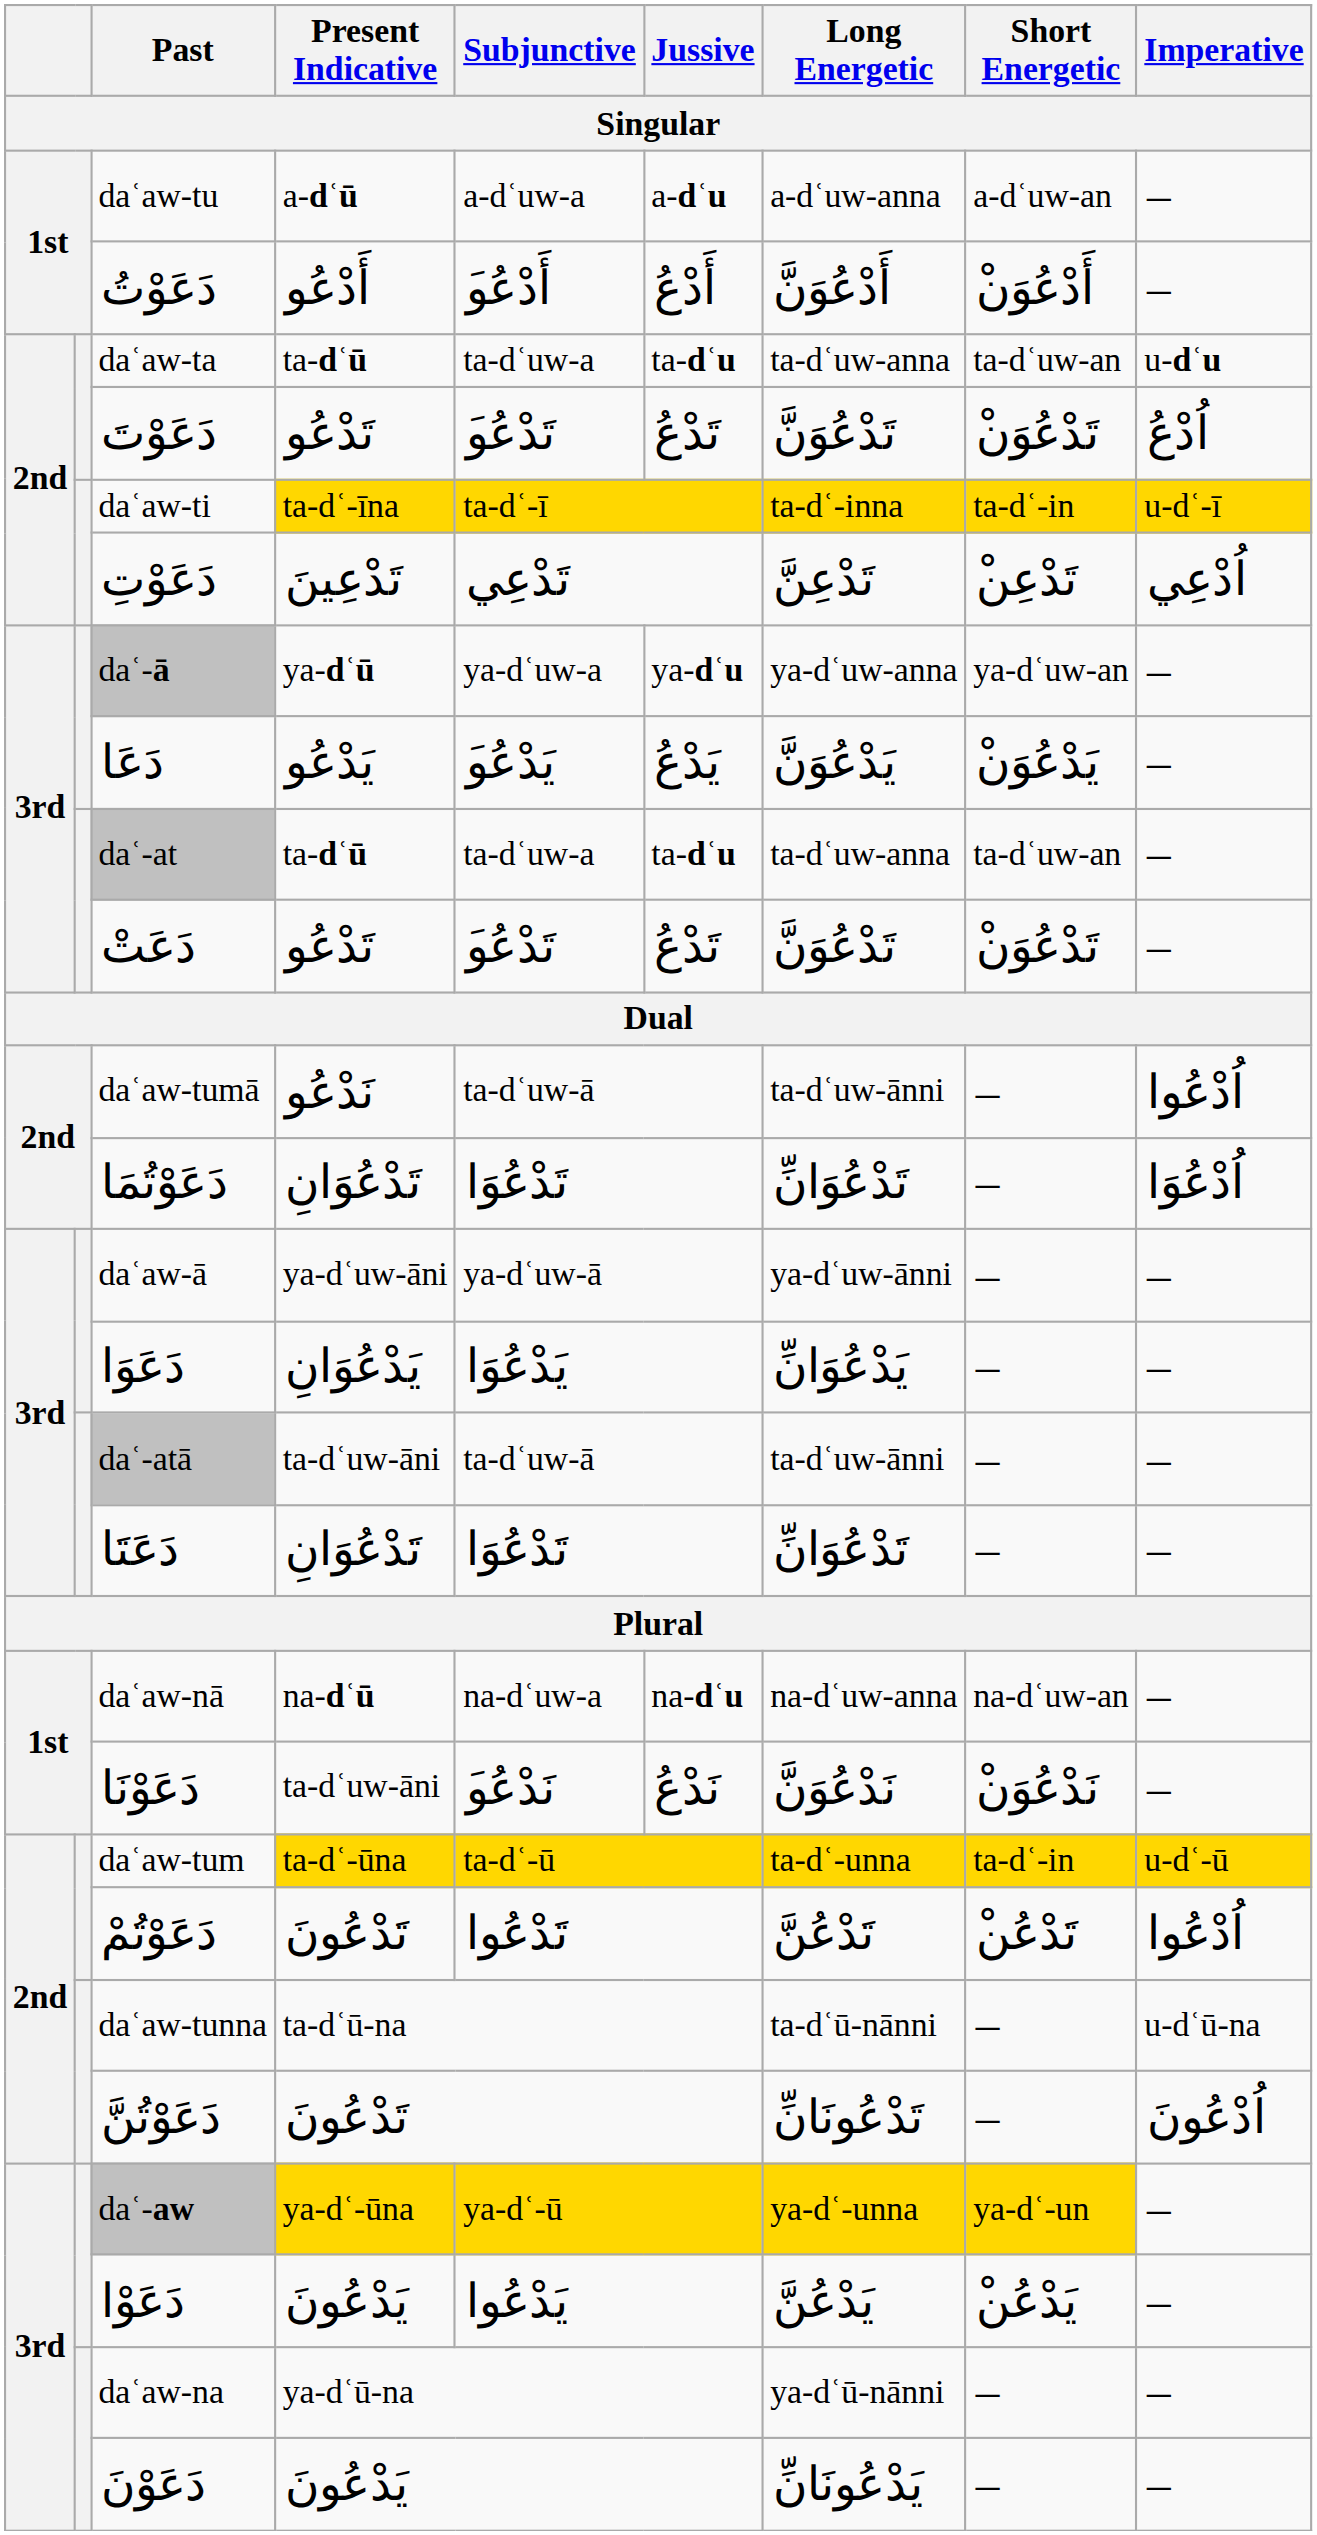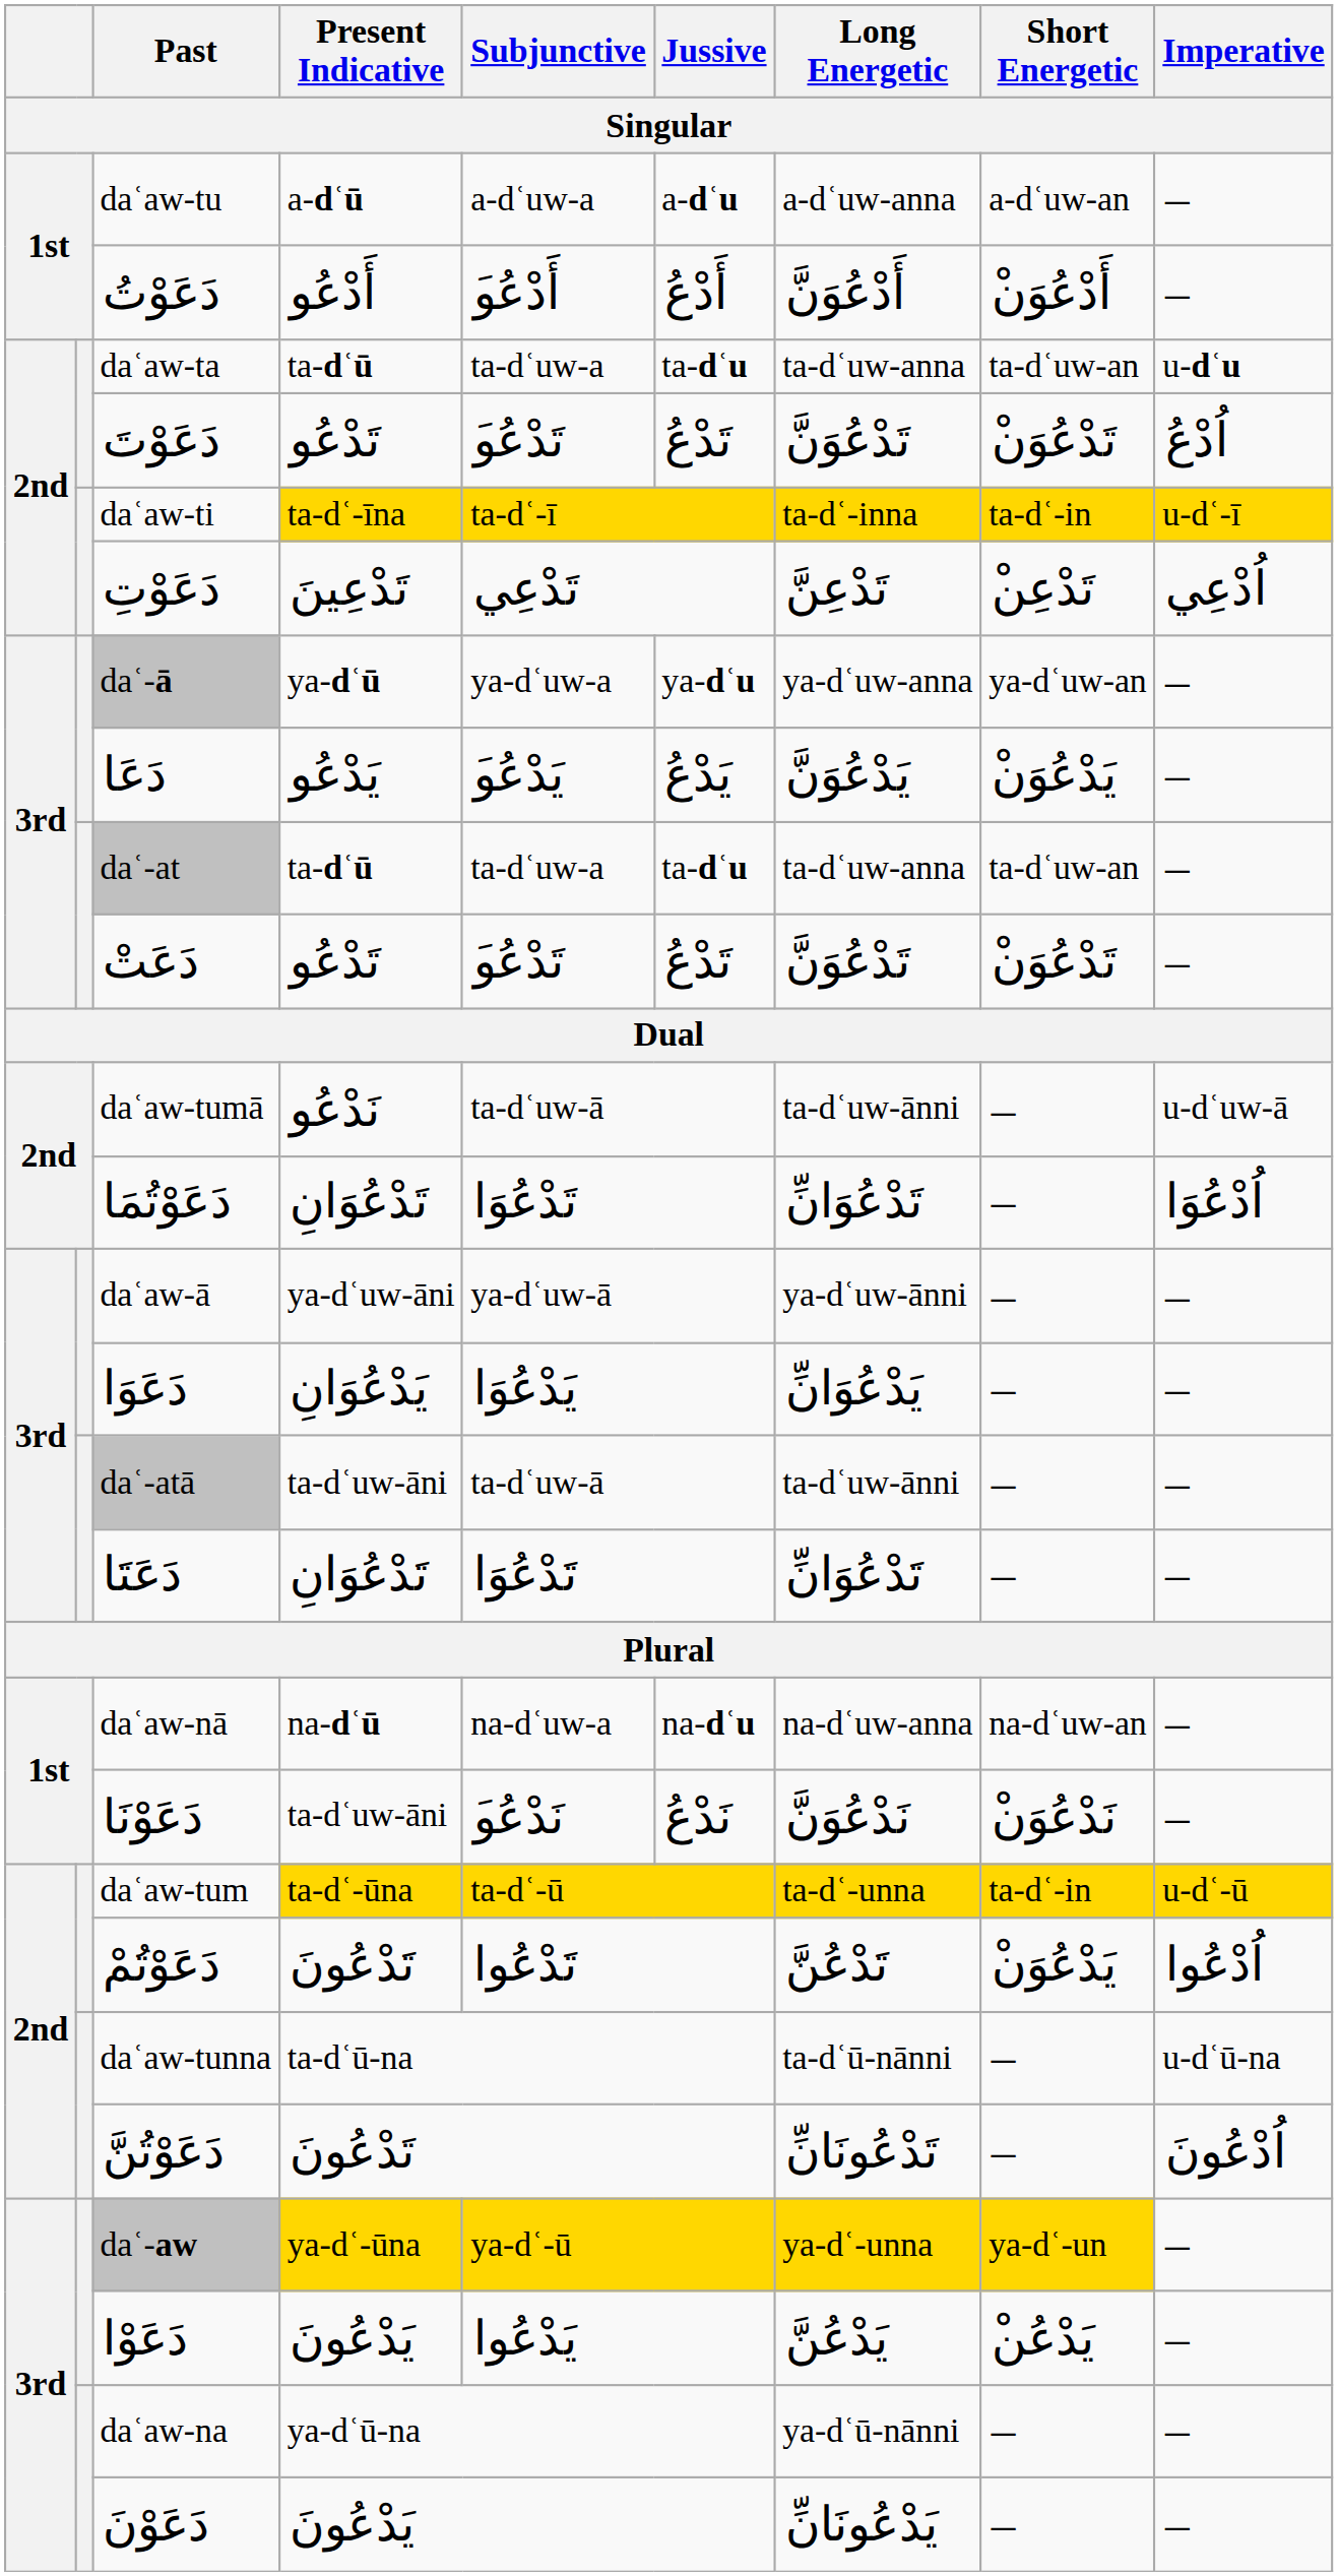 <table class="wikitable nowrap">
 <tr>
 <th colspan="2"></th>
 <th>Past</th>
 <th>Present<br><a href='#'>Indicative</a></th>
 <th><a href='#'>Subjunctive</a></th>
 <th><a href='#'>Jussive</a></th>
 <th>Long<br><a href='#'>Energetic</a></th>
 <th>Short<br><a href='#'>Energetic</a></th>
 <th><a href='#'>Imperative</a></th>
 </tr>
 <tr>
 <th width="100%" colspan="9">Singular</th>
 </tr>
 <tr>
 <th rowspan="2" colspan="2">1st</th>
 <td>daʿaw-tu</td>
 <td>a-<strong>dʿū</strong></td>
 <td>a-dʿuw-a</td>
 <td>a-<strong>dʿu</strong></td>
 <td>a-dʿuw-anna</td>
 <td>a-dʿuw-an</td>
 <td style="font-size: 140%; line-height: 150%;">–</td>
 </tr>
 <tr>
 <td style="font-size: 140%; line-height: 150%;">دَعَوْتُ</td>
 <td style="font-size: 140%; line-height: 150%;">أَدْعُو</td>
 <td style="font-size: 140%; line-height: 150%;">َأَدْعُو</td>
 <td style="font-size: 140%; line-height: 150%;">أَدْعُ</td>
 <td style="font-size: 140%; line-height: 150%;">أَدْعُوَنَّ</td>
 <td style="font-size: 140%; line-height: 150%;">ْأَدْعُوَن</td>
 <td style="font-size: 140%; line-height: 150%;">–</td>
 </tr>
 <tr>
 <th rowspan="4">2nd</th>
 <th rowspan="2"></th>
 <td>daʿaw-ta</td>
 <td>ta-<strong>dʿū</strong></td>
 <td>ta-dʿuw-a</td>
 <td>ta-<strong>dʿu</strong></td>
 <td>ta-dʿuw-anna</td>
 <td>ta-dʿuw-an</td>
 <td>u-<strong>dʿu</strong></td>
 </tr>
 <tr>
 <td style="font-size: 140%; line-height: 150%;">دَعَوْتَ</td>
 <td style="font-size: 140%; line-height: 150%;">تَدْعُو</td>
 <td style="font-size: 140%; line-height: 150%;">َتَدْعُو</td>
 <td style="font-size: 140%; line-height: 150%;">تَدْعُ</td>
 <td style="font-size: 140%; line-height: 150%;">تَدْعُوَنَّ</td>
 <td style="font-size: 140%; line-height: 150%;">ْتَدْعُوَن</td>
 <td style="font-size: 140%; line-height: 150%;">اُدْعُ</td>
 </tr>
 <tr>
 <th rowspan="2"></th>
 <td>daʿaw-ti</td>
 <td style="background: gold;">ta-dʿ-īna</td>
 <td colspan="2" style="background: gold;">ta-dʿ-ī</td>
 <td style="background: gold;">ta-dʿ-inna</td>
 <td style="background: gold;">ta-dʿ-in</td>
 <td style="background: gold;">u-dʿ-ī</td>
 </tr>
 <tr>
 <td style="font-size: 140%; line-height: 150%;">دَعَوْتِ</td>
 <td style="font-size: 140%; line-height: 150%;">تَدْعِينَ</td>
 <td colspan="2" style="font-size: 140%; line-height: 150%;">تَدْعِي</td>
 <td style="font-size: 140%; line-height: 150%;">تَدْعِنَّ</td>
 <td style="font-size: 140%; line-height: 150%;">ْتَدْعِن</td>
 <td style="font-size: 140%; line-height: 150%;">اُدْعِي</td>
 </tr>
 <tr>
 <th rowspan="4">3rd</th>
 <th rowspan="2"></th>
 <td style="background: silver;">daʿ-<strong>ā</strong></td>
 <td>ya-<strong>dʿū</strong></td>
 <td>ya-dʿuw-a</td>
 <td>ya-<strong>dʿu</strong></td>
 <td>ya-dʿuw-anna</td>
 <td>ya-dʿuw-an</td>
 <td style="font-size: 140%; line-height: 150%;">–</td>
 </tr>
 <tr>
 <td style="font-size: 140%; line-height: 150%;">دَعَا</td>
 <td style="font-size: 140%; line-height: 150%;">يَدْعُو</td>
 <td style="font-size: 140%; line-height: 150%;">َيَدْعُو</td>
 <td style="font-size: 140%; line-height: 150%;">يَدْعُ</td>
 <td style="font-size: 140%; line-height: 150%;">يَدْعُوَنَّ</td>
 <td style="font-size: 140%; line-height: 150%;">ْيَدْعُوَن</td>
 <td style="font-size: 140%; line-height: 150%;">–</td>
 </tr>
 <tr>
 <th rowspan="2"></th>
 <td style="background: silver;">daʿ-at</td>
 <td>ta-<strong>dʿū</strong></td>
 <td>ta-dʿuw-a</td>
 <td>ta-<strong>dʿu</strong></td>
 <td>ta-dʿuw-anna</td>
 <td>ta-dʿuw-an</td>
 <td style="font-size: 140%; line-height: 150%;">–</td>
 </tr>
 <tr>
 <td style="font-size: 140%; line-height: 150%;">دَعَتْ</td>
 <td style="font-size: 140%; line-height: 150%;">تَدْعُو</td>
 <td style="font-size: 140%; line-height: 150%;">َتَدْعُو</td>
 <td style="font-size: 140%; line-height: 150%;">تَدْعُ</td>
 <td style="font-size: 140%; line-height: 150%;">تَدْعُوَنَّ</td>
 <td style="font-size: 140%; line-height: 150%;">ْتَدْعُوَن</td>
 <td style="font-size: 140%; line-height: 150%;">–</td>
 </tr>
 <tr>
 <th width="100%" colspan="9">Dual</th>
 </tr>
 <tr>
 <th colspan="2" rowspan="2">2nd</th>
 <td>daʿaw-tumā</td>
 <td style="font-size: 140%; line-height: 150%;">نَدْعُو</td>
 <td colspan="2">ta-dʿuw-ā</td>
 <td>ta-dʿuw-ānni</td>
 <td style="font-size: 140%; line-height: 150%;">–</td>
-<td style="font-size: 140%; line-height: 150%;">اُدْعُوا</td>
+<td>u-dʿuw-ā</td>
 </tr>
 <tr>
 <td style="font-size: 140%; line-height: 150%;">دَعَوْتُمَا</td>
 <td style="font-size: 140%; line-height: 150%;">تَدْعُوَانِ</td>
 <td colspan="2" style="font-size: 140%; line-height: 150%;">تَدْعُوَا</td>
 <td style="font-size: 140%; line-height: 150%;">تَدْعُوَانِّ</td>
 <td style="font-size: 140%; line-height: 150%;">–</td>
 <td style="font-size: 140%; line-height: 150%;">اُدْعُوَا</td>
 </tr>
 <tr>
 <th rowspan="4">3rd</th>
 <th rowspan="2"></th>
 <td>daʿaw-ā</td>
 <td>ya-dʿuw-āni</td>
 <td colspan="2">ya-dʿuw-ā</td>
 <td>ya-dʿuw-ānni</td>
 <td style="font-size: 140%; line-height: 150%;">–</td>
 <td style="font-size: 140%; line-height: 150%;">–</td>
 </tr>
 <tr>
 <td style="font-size: 140%; line-height: 150%;">دَعَوَا</td>
 <td style="font-size: 140%; line-height: 150%;">يَدْعُوَانِ</td>
 <td colspan="2" style="font-size: 140%; line-height: 150%;">يَدْعُوَا</td>
 <td style="font-size: 140%; line-height: 150%;">يَدْعُوَانِّ</td>
 <td style="font-size: 140%; line-height: 150%;">–</td>
 <td style="font-size: 140%; line-height: 150%;">–</td>
 </tr>
 <tr>
 <th rowspan="2"></th>
 <td style="background: silver;">daʿ-atā</td>
 <td>ta-dʿuw-āni</td>
 <td colspan="2">ta-dʿuw-ā</td>
 <td>ta-dʿuw-ānni</td>
 <td style="font-size: 140%; line-height: 150%;">–</td>
 <td style="font-size: 140%; line-height: 150%;">–</td>
 </tr>
 <tr>
 <td style="font-size: 140%; line-height: 150%;">دَعَتَا</td>
 <td style="font-size: 140%; line-height: 150%;">تَدْعُوَانِ</td>
 <td colspan="2" style="font-size: 140%; line-height: 150%;">تَدْعُوَا</td>
 <td style="font-size: 140%; line-height: 150%;">تَدْعُوَانِّ</td>
 <td style="font-size: 140%; line-height: 150%;">–</td>
 <td style="font-size: 140%; line-height: 150%;">–</td>
 </tr>
 <tr>
 <th width="100%" colspan="9">Plural</th>
 </tr>
 <tr>
 <th rowspan="2" colspan="2">1st</th>
 <td>daʿaw-nā</td>
 <td>na-<strong>dʿū</strong></td>
 <td>na-dʿuw-a</td>
 <td>na-<strong>dʿu</strong></td>
 <td>na-dʿuw-anna</td>
 <td>na-dʿuw-an</td>
 <td style="font-size: 140%; line-height: 150%;">–</td>
 </tr>
 <tr>
 <td style="font-size: 140%; line-height: 150%;">دَعَوْنَا</td>
 <td>ta-dʿuw-āni</td>
 <td style="font-size: 140%; line-height: 150%;">َنَدْعُو</td>
 <td style="font-size: 140%; line-height: 150%;">نَدْعُ</td>
 <td style="font-size: 140%; line-height: 150%;">نَدْعُوَنَّ</td>
 <td style="font-size: 140%; line-height: 150%;">ْنَدْعُوَن</td>
 <td style="font-size: 140%; line-height: 150%;">–</td>
 </tr>
 <tr>
 <th rowspan="4">2nd</th>
 <th rowspan="2"></th>
 <td>daʿaw-tum</td>
 <td style="background: gold;">ta-dʿ-ūna</td>
 <td colspan="2" style="background: gold;">ta-dʿ-ū</td>
 <td style="background: gold;">ta-dʿ-unna</td>
 <td style="background: gold;">ta-dʿ-in</td>
 <td style="background: gold;">u-dʿ-ū</td>
 </tr>
 <tr>
 <td style="font-size: 140%; line-height: 150%;">دَعَوْتُمْ</td>
 <td style="font-size: 140%; line-height: 150%;">تَدْعُونَ</td>
 <td colspan="2" style="font-size: 140%; line-height: 150%;">تَدْعُوا</td>
 <td style="font-size: 140%; line-height: 150%;">تَدْعُنَّ</td>
-<td style="font-size: 140%; line-height: 150%;">ْتَدْعُن</td>
+<td style="font-size: 140%; line-height: 150%;">ْيَدْعُوَن</td>
 <td style="font-size: 140%; line-height: 150%;">اُدْعُوا</td>
 </tr>
 <tr>
 <th rowspan="2"></th>
 <td>daʿaw-tunna</td>
 <td colspan="3">ta-dʿū-na</td>
 <td>ta-dʿū-nānni</td>
 <td style="font-size: 140%; line-height: 150%;">–</td>
 <td>u-dʿū-na</td>
 </tr>
 <tr>
 <td style="font-size: 140%; line-height: 150%;">دَعَوْتُنَّ</td>
 <td colspan="3" style="font-size: 140%; line-height: 150%;">تَدْعُونَ</td>
 <td style="font-size: 140%; line-height: 150%;">تَدْعُونَانِّ</td>
 <td style="font-size: 140%; line-height: 150%;">–</td>
 <td style="font-size: 140%; line-height: 150%;">اُدْعُونَ</td>
 </tr>
 <tr>
 <th rowspan="4">3rd</th>
 <th rowspan="2"></th>
 <td style="background: silver;">daʿ-<strong>aw</strong></td>
 <td style="background: gold;">ya-dʿ-ūna</td>
 <td colspan="2" style="background: gold;">ya-dʿ-ū</td>
 <td style="background: gold;">ya-dʿ-unna</td>
 <td style="background: gold;">ya-dʿ-un</td>
 <td style="font-size: 140%; line-height: 150%;">–</td>
 </tr>
 <tr>
 <td style="font-size: 140%; line-height: 150%;">دَعَوْا</td>
 <td style="font-size: 140%; line-height: 150%;">يَدْعُونَ</td>
 <td colspan="2" style="font-size: 140%; line-height: 150%;">يَدْعُوا</td>
 <td style="font-size: 140%; line-height: 150%;">يَدْعُنَّ</td>
 <td style="font-size: 140%; line-height: 150%;">ْيَدْعُن</td>
 <td style="font-size: 140%; line-height: 150%;">–</td>
 </tr>
 <tr>
 <th rowspan="2"></th>
 <td>daʿaw-na</td>
 <td colspan="3">ya-dʿū-na</td>
 <td>ya-dʿū-nānni</td>
 <td style="font-size: 140%; line-height: 150%;">–</td>
 <td style="font-size: 140%; line-height: 150%;">–</td>
 </tr>
 <tr>
 <td style="font-size: 140%; line-height: 150%;">دَعَوْنَ</td>
 <td colspan="3" style="font-size: 140%; line-height: 150%;">يَدْعُونَ</td>
 <td style="font-size: 140%; line-height: 150%;">يَدْعُونَانِّ</td>
 <td style="font-size: 140%; line-height: 150%;">–</td>
 <td style="font-size: 140%; line-height: 150%;">–</td>
 </tr>
 </table>
